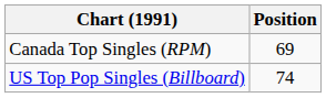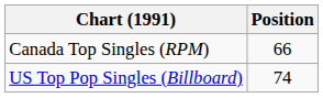 <table class="wikitable sortable">
 <tr>
 <th>Chart (1991)</th>
 <th>Position</th>
 </tr>
 <tr>
 <td align="left">Canada Top Singles (<em>RPM</em>)</td>
-<td align="center">69</td>
+<td align="center">66</td>
 </tr>
 <tr>
 <td><a href='#'>US Top Pop Singles (<em>Billboard</em>)</a></td>
 <td style="text-align:center;">74</td>
 </tr>
 </table>
